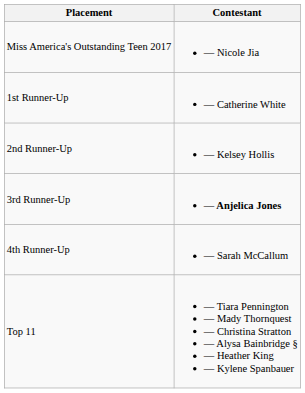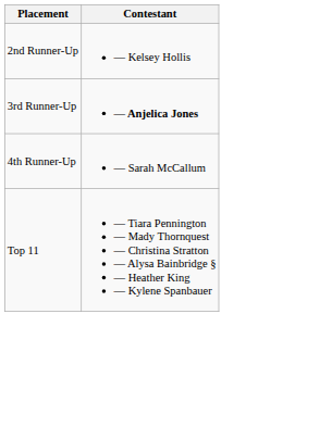 <table class="wikitable sortable" style="font-size: 95%;">
 <tr>
 <th>Placement</th>
 <th>Contestant</th>
-</tr>
-<tr>
-<td>Miss America's Outstanding Teen 2017</td>
-<td><br><ul><li> — Nicole Jia</li></ul></td>
-</tr>
-<tr>
-<td>1st Runner-Up</td>
-<td><br><ul><li> — Catherine White</li></ul></td>
 </tr>
 <tr>
 <td>2nd Runner-Up</td>
 <td><br><ul><li> — Kelsey Hollis</li></ul></td>
 </tr>
 <tr>
 <td>3rd Runner-Up</td>
 <td><strong><br><ul><li> — Anjelica Jones</li></ul></strong></td>
 </tr>
 <tr>
 <td>4th Runner-Up</td>
 <td><br><ul><li> — Sarah McCallum</li></ul></td>
 </tr>
 <tr>
 <td>Top 11</td>
 <td><br><ul><li> — Tiara Pennington</li><li> — Mady Thornquest</li><li> — Christina Stratton</li><li> — Alysa Bainbridge §</li><li> — Heather King</li><li> — Kylene Spanbauer</li></ul></td>
 </tr>
 </table>
